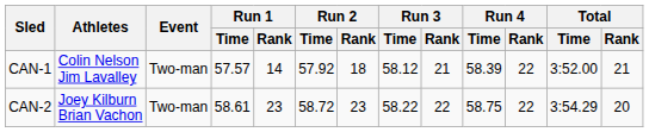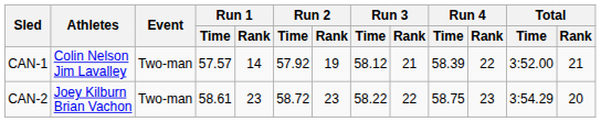 <table class="wikitable" border="1" style="font-size:90%">
 <tr>
 <th rowspan="2">Sled</th>
 <th rowspan="2">Athletes</th>
 <th rowspan="2">Event</th>
 <th colspan="2">Run 1</th>
 <th colspan="2">Run 2</th>
 <th colspan="2">Run 3</th>
 <th colspan="2">Run 4</th>
 <th colspan="2">Total</th>
 </tr>
 <tr>
 <th>Time</th>
 <th>Rank</th>
 <th>Time</th>
 <th>Rank</th>
 <th>Time</th>
 <th>Rank</th>
 <th>Time</th>
 <th>Rank</th>
 <th>Time</th>
 <th>Rank</th>
 </tr>
 <tr>
 <td align="center">CAN-1</td>
 <td><a href='#'>Colin Nelson</a><br><a href='#'>Jim Lavalley</a></td>
 <td>Two-man</td>
 <td align="center">57.57</td>
 <td align="center">14</td>
 <td align="center">57.92</td>
-<td align="center">18</td>
+<td align="center">19</td>
 <td align="center">58.12</td>
 <td align="center">21</td>
 <td align="center">58.39</td>
 <td align="center">22</td>
 <td align="center">3:52.00</td>
 <td align="center">21</td>
 </tr>
 <tr>
 <td align="center">CAN-2</td>
 <td><a href='#'>Joey Kilburn</a><br><a href='#'>Brian Vachon</a></td>
 <td>Two-man</td>
 <td align="center">58.61</td>
 <td align="center">23</td>
 <td align="center">58.72</td>
 <td align="center">23</td>
 <td align="center">58.22</td>
 <td align="center">22</td>
 <td align="center">58.75</td>
-<td align="center">22</td>
+<td align="center">23</td>
 <td align="center">3:54.29</td>
 <td align="center">20</td>
 </tr>
 </table>
